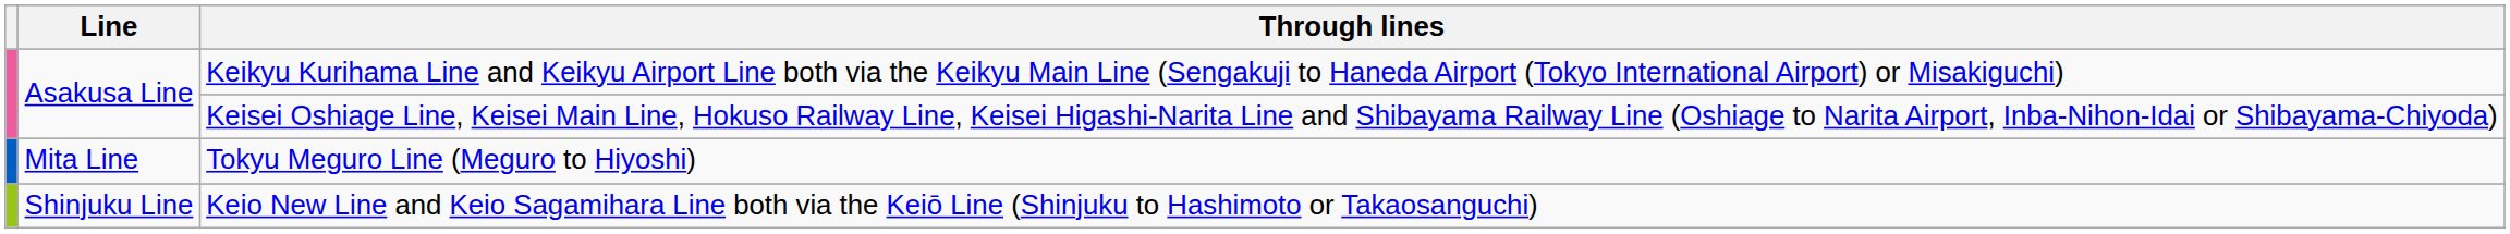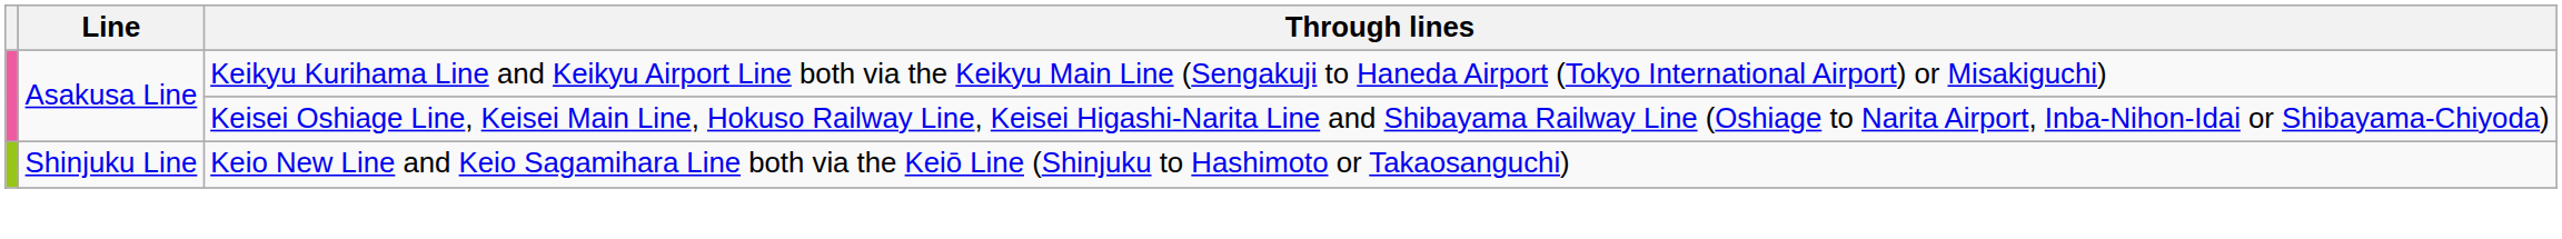 <table class="wikitable sortable">
 <tr>
 <th></th>
 <th>Line</th>
 <th>Through lines</th>
 </tr>
 <tr>
 <td style="background:#EF5BA1;" rowspan="2"></td>
 <td rowspan="2"><a href='#'>Asakusa Line</a></td>
 <td><a href='#'>Keikyu Kurihama Line</a> and <a href='#'>Keikyu Airport Line</a> both via the <a href='#'>Keikyu Main Line</a> (<a href='#'>Sengakuji</a> to <a href='#'>Haneda Airport</a> (<a href='#'>Tokyo International Airport</a>) or <a href='#'>Misakiguchi</a>)</td>
 </tr>
 <tr>
 <td><a href='#'>Keisei Oshiage Line</a>, <a href='#'>Keisei Main Line</a>, <a href='#'>Hokuso Railway Line</a>, <a href='#'>Keisei Higashi-Narita Line</a> and <a href='#'>Shibayama Railway Line</a> (<a href='#'>Oshiage</a> to <a href='#'>Narita Airport</a>, <a href='#'>Inba-Nihon-Idai</a> or <a href='#'>Shibayama-Chiyoda</a>)</td>
 </tr>
 <tr>
-<td style="background:#005EC4;"></td>
-<td><a href='#'>Mita Line</a></td>
-<td><a href='#'>Tokyu Meguro Line</a> (<a href='#'>Meguro</a> to <a href='#'>Hiyoshi</a>)</td>
-</tr>
-<tr>
 <td style="background:#97C616;"></td>
 <td><a href='#'>Shinjuku Line</a></td>
 <td><a href='#'>Keio New Line</a> and <a href='#'>Keio Sagamihara Line</a> both via the <a href='#'>Keiō Line</a> (<a href='#'>Shinjuku</a> to <a href='#'>Hashimoto</a> or <a href='#'>Takaosanguchi</a>)</td>
 </tr>
 </table>
